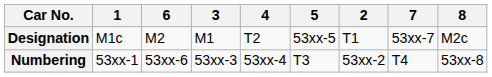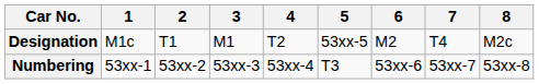 <table class="wikitable">
 <tr>
 <th>Car No.</th>
 <th>1</th>
-<th>6</th>
+<th>2</th>
 <th>3</th>
 <th>4</th>
 <th>5</th>
-<th>2</th>
+<th>6</th>
 <th>7</th>
 <th>8</th>
 </tr>
 <tr>
 <th>Designation</th>
 <td>M1c</td>
-<td>M2</td>
+<td>T1</td>
 <td>M1</td>
 <td>T2</td>
 <td>53xx-5</td>
-<td>T1</td>
-<td>53xx-7</td>
+<td>M2</td>
+<td>T4</td>
 <td>M2c</td>
 </tr>
 <tr>
 <th>Numbering</th>
 <td>53xx-1</td>
-<td>53xx-6</td>
+<td>53xx-2</td>
 <td>53xx-3</td>
 <td>53xx-4</td>
 <td>T3</td>
-<td>53xx-2</td>
-<td>T4</td>
+<td>53xx-6</td>
+<td>53xx-7</td>
 <td>53xx-8</td>
 </tr>
 </table>
